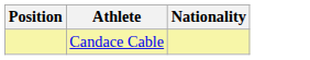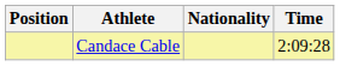 <table class="wikitable sortable">
 <tr>
 <th>Position</th>
 <th>Athlete</th>
 <th>Nationality</th>
+<th>Time</th>
 </tr>
 <tr bgcolor=#F7F6A8>
 <td align=center></td>
 <td><a href='#'>Candace Cable</a></td>
 <td></td>
+<td>2:09:28 </td>
 </tr>
 </table>
